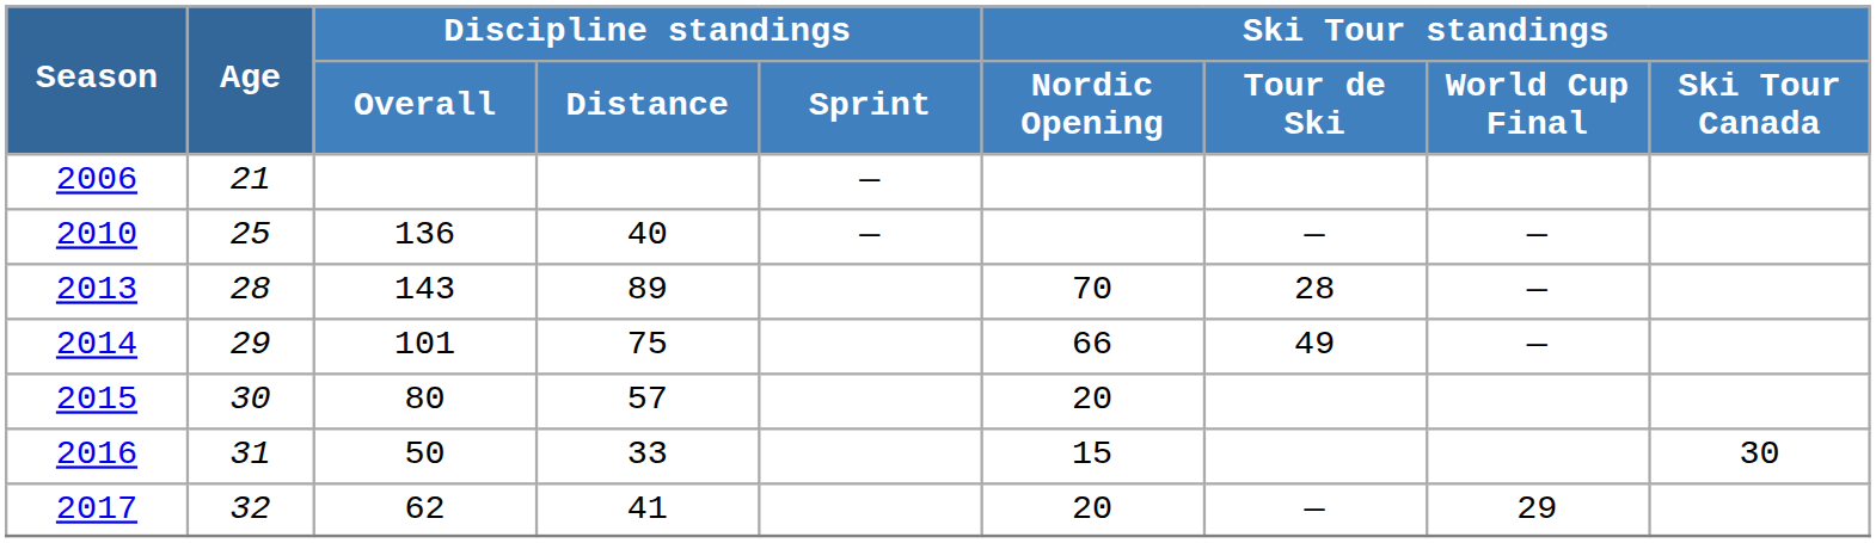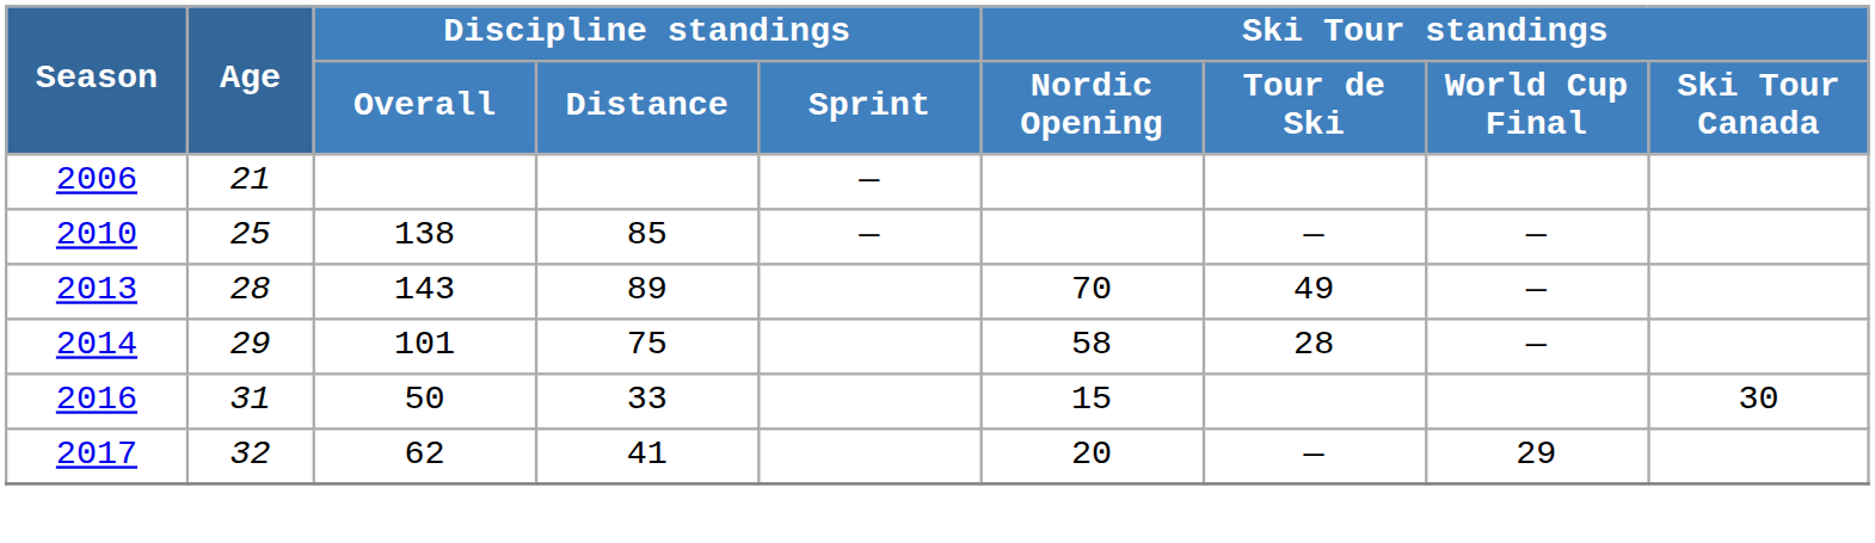 <table class="wikitable" style="font-size:95%; text-align:center; border:grey solid 1px; border-collapse:collapse; background:#ffffff;">
 <tr>
 <th style="background-color:#369; color:white; width:60px;" rowspan="2"> Season </th>
 <th style="background-color:#369; color:white; width:40px;" rowspan="2"> Age </th>
 <th style="background-color:#4180be; color:white;" colspan="3">Discipline standings</th>
 <th style="background-color:#4180be; color:white;" colspan="4">Ski Tour standings</th>
 </tr>
 <tr>
 <th style="background-color:#4180be; color:white; width:75px;">Overall</th>
 <th style="background-color:#4180be; color:white; width:75px;">Distance</th>
 <th style="background-color:#4180be; color:white; width:75px;">Sprint</th>
 <th style="background-color:#4180be; color:white; width:75px;">Nordic<br>Opening</th>
 <th style="background-color:#4180be; color:white; width:75px;">Tour de<br>Ski</th>
 <th style="background-color:#4180be; color:white; width:75px;">World Cup<br>Final</th>
 <th style="background-color:#4180be; color:white; width:75px;">Ski Tour<br>Canada</th>
 </tr>
 <tr>
 <td><a href='#'>2006</a></td>
 <td><em>21</em></td>
 <td></td>
 <td></td>
 <td>—</td>
 <td></td>
 <td></td>
 <td></td>
 <td></td>
 </tr>
 <tr>
 <td><a href='#'>2010</a></td>
 <td><em>25</em></td>
-<td>136</td>
-<td>40</td>
+<td>138</td>
+<td>85</td>
 <td>—</td>
 <td></td>
 <td>—</td>
 <td>—</td>
 <td></td>
 </tr>
 <tr>
 <td><a href='#'>2013</a></td>
 <td><em>28</em></td>
 <td>143</td>
 <td>89</td>
 <td></td>
 <td>70</td>
-<td>28</td>
+<td>49</td>
 <td>—</td>
 <td></td>
 </tr>
 <tr>
 <td><a href='#'>2014</a></td>
 <td><em>29</em></td>
 <td>101</td>
 <td>75</td>
 <td></td>
-<td>66</td>
-<td>49</td>
+<td>58</td>
+<td>28</td>
 <td>—</td>
-<td></td>
-</tr>
-<tr>
-<td><a href='#'>2015</a></td>
-<td><em>30</em></td>
-<td>80</td>
-<td>57</td>
-<td></td>
-<td>20</td>
-<td></td>
-<td></td>
 <td></td>
 </tr>
 <tr>
 <td><a href='#'>2016</a></td>
 <td><em>31</em></td>
 <td>50</td>
 <td>33</td>
 <td></td>
 <td>15</td>
 <td></td>
 <td></td>
 <td>30</td>
 </tr>
 <tr>
 <td><a href='#'>2017</a></td>
 <td><em>32</em></td>
 <td>62</td>
 <td>41</td>
 <td></td>
 <td>20</td>
 <td>—</td>
 <td>29</td>
 <td></td>
 </tr>
 <tr>
 </tr>
 </table>
